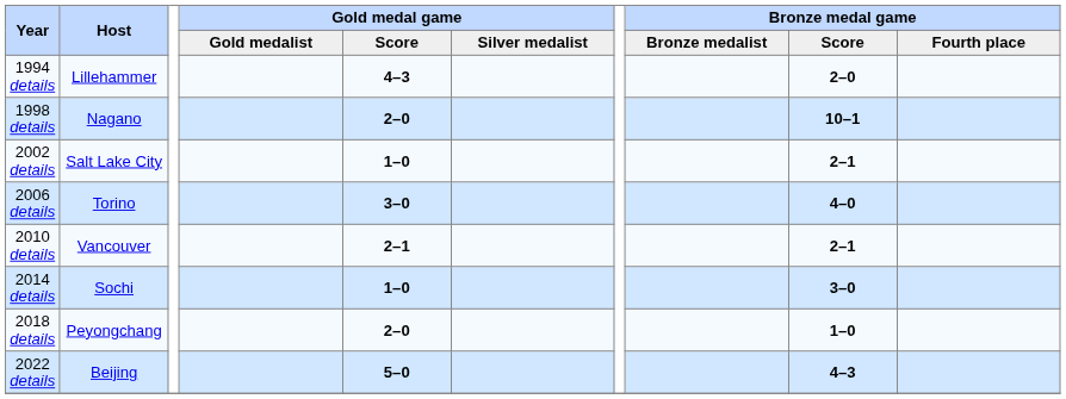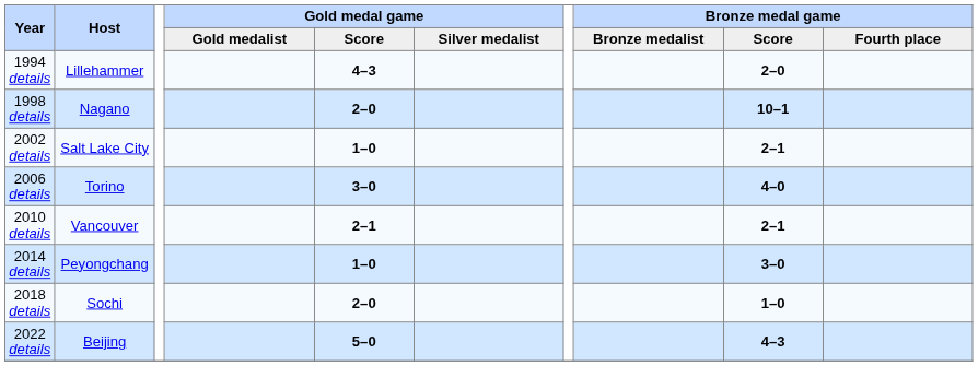 <table border=1 style="border-collapse:collapse; font-size:90%; text-align:center;" cellpadding=3 cellspacing=0>
 <tr bgcolor=#C1D8FF>
 <th rowspan=2 width=5%>Year</th>
 <th rowspan=2 width=10%>Host</th>
 <th width=1% rowspan=10 bgcolor=ffffff></th>
 <th colspan=3>Gold medal game</th>
 <th width=1% rowspan=10 bgcolor=ffffff></th>
 <th colspan=3>Bronze medal game</th>
 </tr>
 <tr bgcolor=#EFEFEF>
 <th width=15%>Gold medalist</th>
 <th width=10%>Score</th>
 <th width=15%>Silver medalist</th>
 <th width=15%>Bronze medalist</th>
 <th width=10%>Score</th>
 <th width=15%>Fourth place</th>
 </tr>
 <tr bgcolor=#F5FAFF>
 <td>1994<br><em><a href='#'>details</a></em></td>
 <td><a href='#'>Lillehammer</a></td>
 <td><strong></strong></td>
 <td><strong>4–3<br></strong></td>
 <td></td>
 <td></td>
 <td><strong>2–0</strong></td>
 <td></td>
 </tr>
 <tr bgcolor=#D0E7FF>
 <td>1998<br><em><a href='#'>details</a></em></td>
 <td><a href='#'>Nagano</a></td>
 <td><strong></strong></td>
 <td><strong>2–0</strong></td>
 <td></td>
 <td></td>
 <td><strong>10–1</strong></td>
 <td></td>
 </tr>
 <tr bgcolor=#F5FAFF>
 <td>2002<br><em><a href='#'>details</a></em></td>
 <td><a href='#'>Salt Lake City</a></td>
 <td><strong></strong></td>
 <td><strong>1–0<br></strong></td>
 <td></td>
 <td></td>
 <td><strong>2–1<br></strong></td>
 <td></td>
 </tr>
 <tr bgcolor=#D0E7FF>
 <td>2006<br><em><a href='#'>details</a></em></td>
 <td><a href='#'>Torino</a></td>
 <td><strong></strong></td>
 <td><strong>3–0</strong></td>
 <td></td>
 <td></td>
 <td><strong>4–0</strong></td>
 <td></td>
 </tr>
 <tr bgcolor=#F5FAFF>
 <td>2010 <br> <em><a href='#'>details</a></em></td>
 <td><a href='#'>Vancouver</a></td>
 <td><strong></strong></td>
 <td><strong>2–1<br></strong></td>
 <td></td>
 <td></td>
 <td><strong>2–1</strong></td>
 <td></td>
 </tr>
 <tr bgcolor=#D0E7FF>
 <td>2014<br><em><a href='#'>details</a></em></td>
-<td><a href='#'>Sochi</a></td>
+<td><a href='#'>Peyongchang</a></td>
 <td><strong></strong></td>
 <td><strong>1–0</strong></td>
 <td></td>
 <td></td>
 <td><strong>3–0</strong></td>
 <td></td>
 </tr>
 <tr bgcolor=#F5FAFF>
 <td>2018 <br> <em><a href='#'>details</a></em></td>
-<td><a href='#'>Peyongchang</a></td>
+<td><a href='#'>Sochi</a></td>
 <td><strong></strong></td>
 <td><strong>2–0</strong></td>
 <td></td>
 <td></td>
 <td><strong>1–0</strong></td>
 <td></td>
 </tr>
 <tr bgcolor=#D0E7FF>
 <td>2022<br><em><a href='#'>details</a></em></td>
 <td><a href='#'>Beijing</a></td>
 <td><strong></strong></td>
 <td><strong>5–0</strong></td>
 <td></td>
 <td></td>
 <td><strong>4–3</strong></td>
 <td></td>
 </tr>
 <tr>
 </tr>
 </table>
